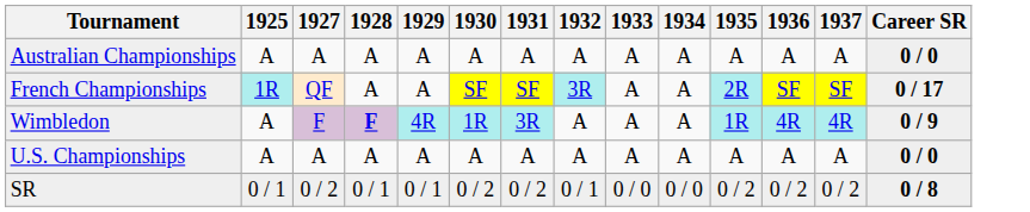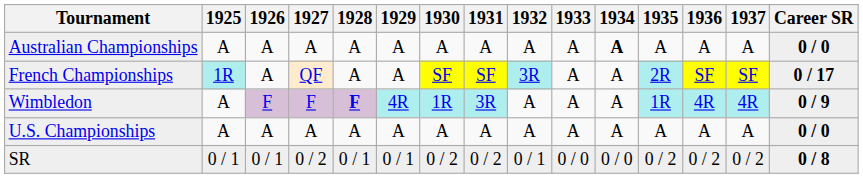 <table class="wikitable">
 <tr style="background:#efefef;">
 <th>Tournament</th>
 <th>1925</th>
+<th>1926</th>
 <th>1927</th>
 <th>1928</th>
 <th>1929</th>
 <th>1930</th>
 <th>1931</th>
 <th>1932</th>
 <th>1933</th>
 <th>1934</th>
 <th>1935</th>
 <th>1936</th>
 <th>1937</th>
 <th>Career SR</th>
 </tr>
 <tr>
 <td style="background:#EFEFEF;"><a href='#'>Australian Championships</a></td>
 <td align="center">A</td>
 <td align="center">A</td>
 <td align="center">A</td>
 <td align="center">A</td>
 <td align="center">A</td>
 <td align="center">A</td>
 <td align="center">A</td>
 <td align="center">A</td>
 <td align="center">A</td>
+<td align="center"><strong>A</strong></td>
 <td align="center">A</td>
 <td align="center">A</td>
 <td align="center">A</td>
 <td align="center" style="background:#EFEFEF;"><strong>0 / 0</strong></td>
 </tr>
 <tr>
 <td style="background:#EFEFEF;"><a href='#'>French Championships</a></td>
 <td align="center" style="background:#afeeee;"><a href='#'>1R</a></td>
+<td align="center">A</td>
 <td align="center" style="background:#ffebcd;"><a href='#'>QF</a></td>
 <td align="center">A</td>
 <td align="center">A</td>
 <td align="center" style="background:yellow;"><a href='#'>SF</a></td>
 <td align="center" style="background:yellow;"><a href='#'>SF</a></td>
 <td align="center" style="background:#afeeee;"><a href='#'>3R</a></td>
 <td align="center">A</td>
 <td align="center">A</td>
 <td align="center" style="background:#afeeee;"><a href='#'>2R</a></td>
 <td align="center" style="background:yellow;"><a href='#'>SF</a></td>
 <td align="center" style="background:yellow;"><a href='#'>SF</a></td>
 <td align="center" style="background:#EFEFEF;"><strong>0 / 17</strong></td>
 </tr>
 <tr>
 <td style="background:#EFEFEF;"><a href='#'>Wimbledon</a></td>
 <td align="center">A</td>
+<td align="center" style="background:#D8BFD8;"><a href='#'>F</a></td>
 <td align="center" style="background:#D8BFD8;"><a href='#'>F</a></td>
 <td align="center" style="background:#D8BFD8;"><strong><a href='#'>F</a></strong></td>
 <td align="center" style="background:#afeeee;"><a href='#'>4R</a></td>
 <td align="center" style="background:#afeeee;"><a href='#'>1R</a></td>
 <td align="center" style="background:#afeeee;"><a href='#'>3R</a></td>
 <td align="center">A</td>
 <td align="center">A</td>
 <td align="center">A</td>
 <td align="center" style="background:#afeeee;"><a href='#'>1R</a></td>
 <td align="center" style="background:#afeeee;"><a href='#'>4R</a></td>
 <td align="center" style="background:#afeeee;"><a href='#'>4R</a></td>
 <td align="center" style="background:#EFEFEF;"><strong>0 / 9</strong></td>
 </tr>
 <tr>
 <td style="background:#EFEFEF;"><a href='#'>U.S. Championships</a></td>
 <td align="center">A</td>
 <td align="center">A</td>
 <td align="center">A</td>
 <td align="center">A</td>
 <td align="center">A</td>
 <td align="center">A</td>
 <td align="center">A</td>
 <td align="center">A</td>
 <td align="center">A</td>
 <td align="center">A</td>
 <td align="center">A</td>
 <td align="center">A</td>
+<td align="center">A</td>
 <td align="center" style="background:#EFEFEF;"><strong>0 / 0</strong></td>
 </tr>
 <tr>
 <td style="background:#EFEFEF;">SR</td>
+<td align="center" style="background:#EFEFEF;">0 / 1</td>
 <td align="center" style="background:#EFEFEF;">0 / 1</td>
 <td align="center" style="background:#EFEFEF;">0 / 2</td>
 <td align="center" style="background:#EFEFEF;">0 / 1</td>
 <td align="center" style="background:#EFEFEF;">0 / 1</td>
 <td align="center" style="background:#EFEFEF;">0 / 2</td>
 <td align="center" style="background:#EFEFEF;">0 / 2</td>
 <td align="center" style="background:#EFEFEF;">0 / 1</td>
 <td align="center" style="background:#EFEFEF;">0 / 0</td>
 <td align="center" style="background:#EFEFEF;">0 / 0</td>
 <td align="center" style="background:#EFEFEF;">0 / 2</td>
 <td align="center" style="background:#EFEFEF;">0 / 2</td>
 <td align="center" style="background:#EFEFEF;">0 / 2</td>
 <td align="center" style="background:#EFEFEF;"><strong>0 / 8</strong></td>
 </tr>
 </table>
